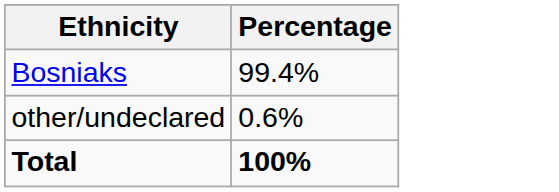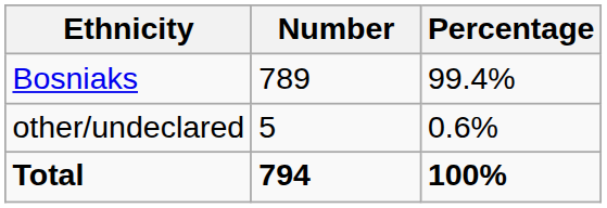 <table class="wikitable">
 <tr>
 <th width="100px">Ethnicity</th>
+<th width="80px">Number</th>
 <th width="80px">Percentage</th>
 </tr>
 <tr>
 <td><a href='#'>Bosniaks</a></td>
+<td>789</td>
 <td>99.4%</td>
 </tr>
 <tr>
 <td>other/undeclared</td>
+<td>5</td>
 <td>0.6%</td>
 </tr>
 <tr>
 <td><strong>Total</strong></td>
+<td><strong>794</strong></td>
 <td><strong>100%</strong></td>
 </tr>
 </table>
